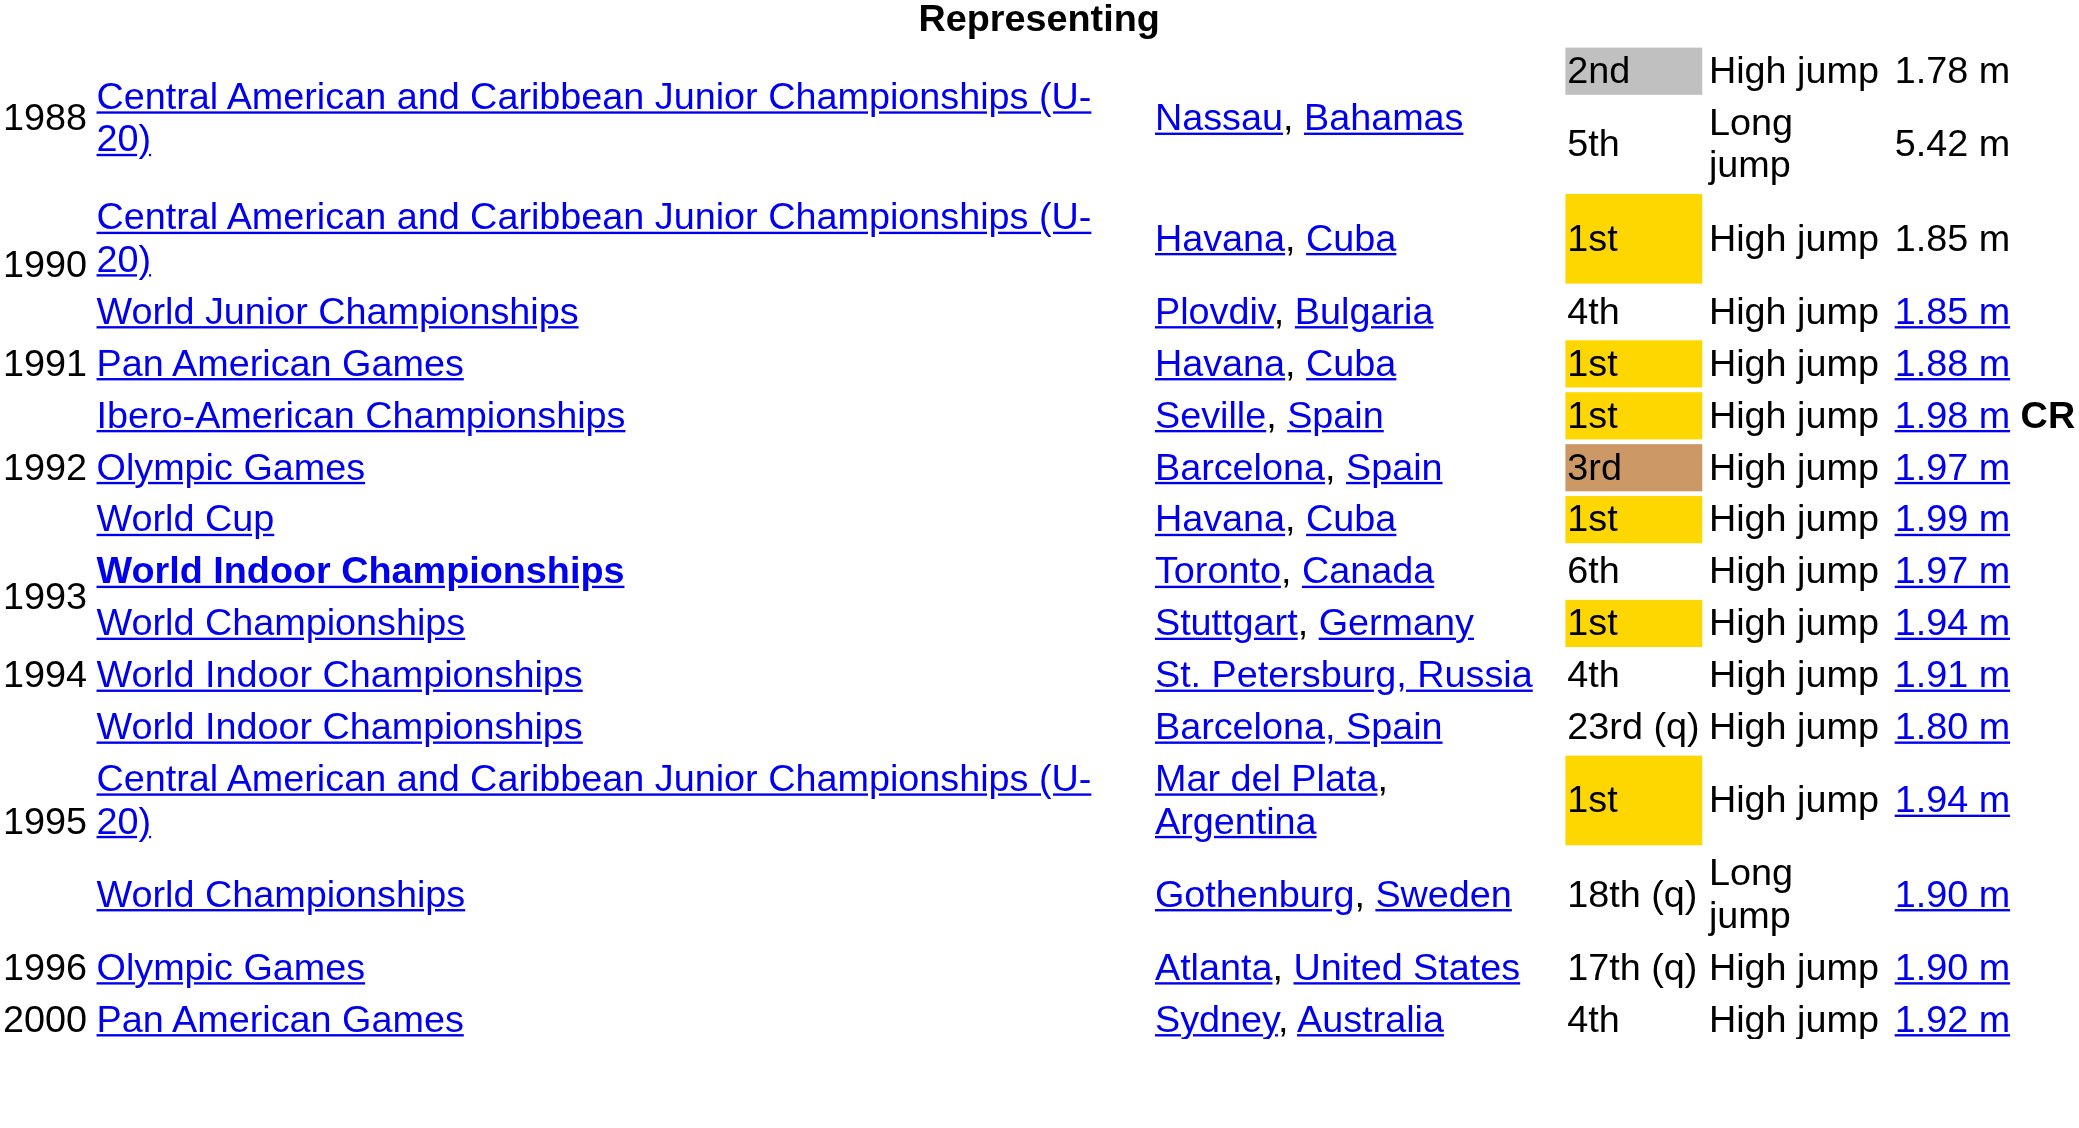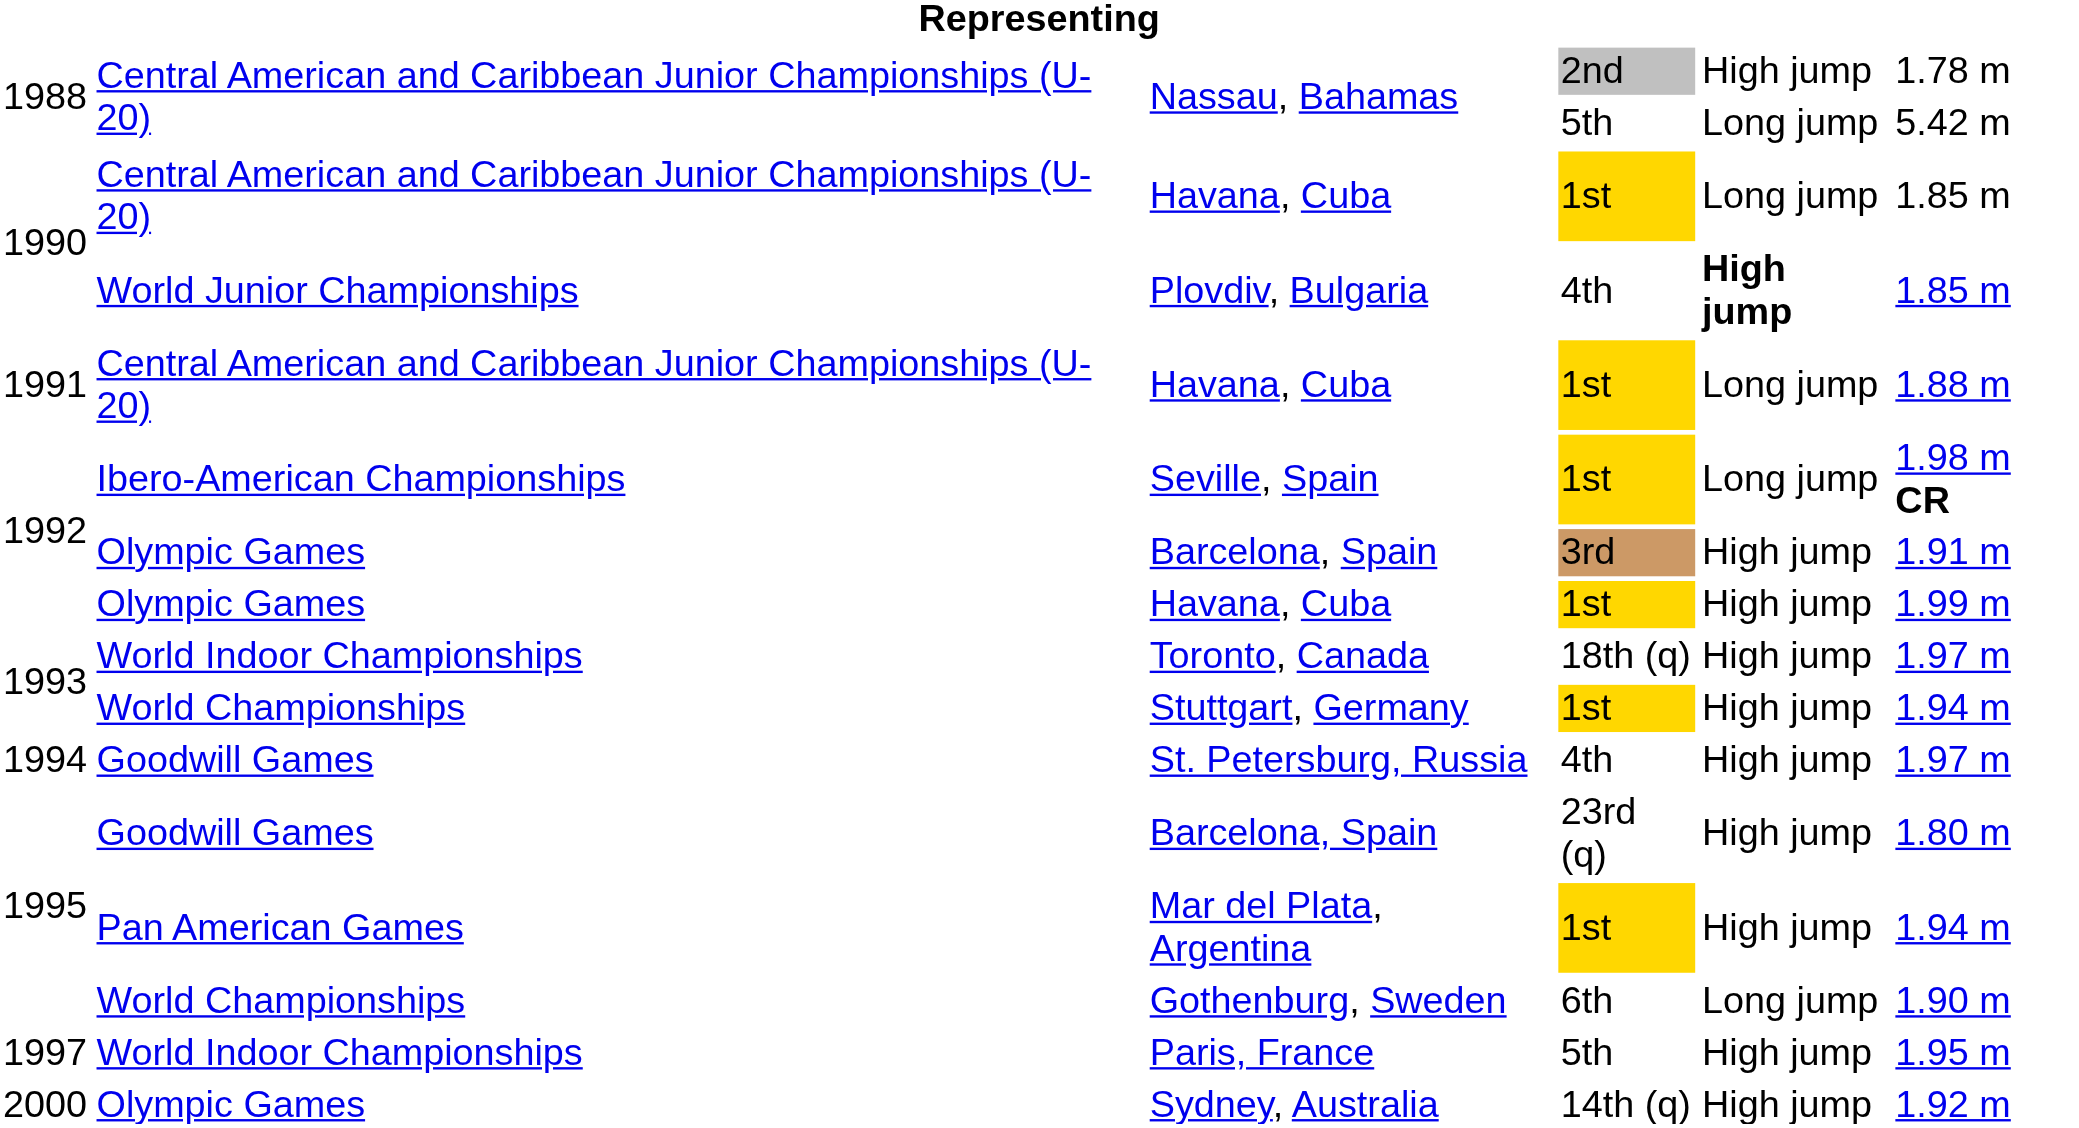 <table>
 <tr>
 <th colspan="6">Representing </th>
 </tr>
 <tr>
 <td rowspan = "2">1988</td>
 <td rowspan = "2"><a href='#'>Central American and Caribbean Junior Championships (U-20)</a></td>
 <td rowspan = "2"><a href='#'>Nassau</a>, <a href='#'>Bahamas</a></td>
 <td bgcolor=silver>2nd</td>
 <td>High jump</td>
 <td>1.78 m</td>
 </tr>
 <tr>
 <td>5th</td>
 <td>Long jump</td>
 <td>5.42 m</td>
 </tr>
 <tr>
 <td rowspan = "2">1990</td>
 <td><a href='#'>Central American and Caribbean Junior Championships (U-20)</a></td>
 <td><a href='#'>Havana</a>, <a href='#'>Cuba</a></td>
 <td bgcolor=gold>1st</td>
-<td>High jump</td>
+<td>Long jump</td>
 <td>1.85 m</td>
 </tr>
 <tr>
 <td><a href='#'>World Junior Championships</a></td>
 <td><a href='#'>Plovdiv</a>, <a href='#'>Bulgaria</a></td>
 <td>4th</td>
-<td>High jump</td>
+<td><strong>High jump</strong></td>
 <td><a href='#'>1.85 m</a></td>
 </tr>
 <tr>
 <td>1991</td>
-<td><a href='#'>Pan American Games</a></td>
+<td><a href='#'>Central American and Caribbean Junior Championships (U-20)</a></td>
 <td><a href='#'>Havana</a>, <a href='#'>Cuba</a></td>
 <td bgcolor=gold>1st</td>
-<td>High jump</td>
+<td>Long jump</td>
 <td><a href='#'>1.88 m</a></td>
 </tr>
 <tr>
 <td rowspan = "3">1992</td>
 <td><a href='#'>Ibero-American Championships</a></td>
 <td><a href='#'>Seville</a>, <a href='#'>Spain</a></td>
 <td bgcolor=gold>1st</td>
-<td>High jump</td>
+<td>Long jump</td>
 <td><a href='#'>1.98 m</a> <strong>CR</strong></td>
 </tr>
 <tr>
 <td><a href='#'>Olympic Games</a></td>
 <td><a href='#'>Barcelona</a>, <a href='#'>Spain</a></td>
 <td bgcolor=cc9966>3rd</td>
 <td>High jump</td>
-<td><a href='#'>1.97 m</a></td>
+<td><a href='#'>1.91 m</a></td>
 </tr>
 <tr>
-<td><a href='#'>World Cup</a></td>
+<td><a href='#'>Olympic Games</a></td>
 <td><a href='#'>Havana</a>, <a href='#'>Cuba</a></td>
 <td bgcolor=gold>1st</td>
 <td>High jump</td>
 <td><a href='#'>1.99 m</a></td>
 </tr>
 <tr>
 <td rowspan=2>1993</td>
-<td><strong><a href='#'>World Indoor Championships</a></strong></td>
+<td><a href='#'>World Indoor Championships</a></td>
 <td><a href='#'>Toronto</a>, <a href='#'>Canada</a></td>
-<td>6th</td>
+<td>18th (q)</td>
 <td>High jump</td>
 <td><a href='#'>1.97 m</a></td>
 </tr>
 <tr>
 <td><a href='#'>World Championships</a></td>
 <td><a href='#'>Stuttgart</a>, <a href='#'>Germany</a></td>
 <td bgcolor=gold>1st</td>
 <td>High jump</td>
 <td><a href='#'>1.94 m</a></td>
 </tr>
 <tr>
 <td>1994</td>
-<td><a href='#'>World Indoor Championships</a></td>
+<td><a href='#'>Goodwill Games</a></td>
 <td><a href='#'>St. Petersburg, Russia</a></td>
 <td>4th</td>
 <td>High jump</td>
-<td><a href='#'>1.91 m</a></td>
+<td><a href='#'>1.97 m</a></td>
 </tr>
 <tr>
 <td rowspan = "3">1995</td>
-<td><a href='#'>World Indoor Championships</a></td>
+<td><a href='#'>Goodwill Games</a></td>
 <td><a href='#'>Barcelona, Spain</a></td>
 <td>23rd (q)</td>
 <td>High jump</td>
 <td><a href='#'>1.80 m</a></td>
 </tr>
 <tr>
-<td><a href='#'>Central American and Caribbean Junior Championships (U-20)</a></td>
+<td><a href='#'>Pan American Games</a></td>
 <td><a href='#'>Mar del Plata</a>, <a href='#'>Argentina</a></td>
 <td bgcolor=gold>1st</td>
 <td>High jump</td>
 <td><a href='#'>1.94 m</a></td>
 </tr>
 <tr>
 <td><a href='#'>World Championships</a></td>
 <td><a href='#'>Gothenburg</a>, <a href='#'>Sweden</a></td>
-<td>18th (q)</td>
+<td>6th</td>
 <td>Long jump</td>
 <td><a href='#'>1.90 m</a></td>
 </tr>
 <tr>
-<td>1996</td>
-<td><a href='#'>Olympic Games</a></td>
-<td><a href='#'>Atlanta</a>, <a href='#'>United States</a></td>
-<td>17th (q)</td>
+<td>1997</td>
+<td><a href='#'>World Indoor Championships</a></td>
+<td><a href='#'>Paris, France</a></td>
+<td>5th</td>
 <td>High jump</td>
-<td><a href='#'>1.90 m</a></td>
+<td><a href='#'>1.95 m</a></td>
 </tr>
 <tr>
 <td>2000</td>
-<td><a href='#'>Pan American Games</a></td>
+<td><a href='#'>Olympic Games</a></td>
 <td><a href='#'>Sydney</a>, <a href='#'>Australia</a></td>
-<td>4th</td>
+<td>14th (q)</td>
 <td>High jump</td>
 <td><a href='#'>1.92 m</a></td>
 </tr>
 </table>
